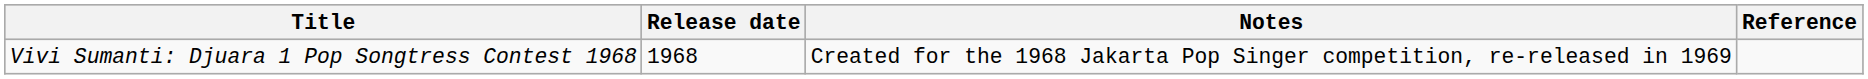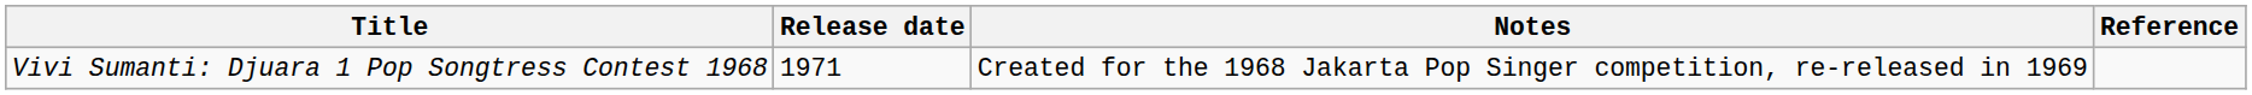 <table class="wikitable">
 <tr>
 <th>Title</th>
 <th>Release date</th>
 <th>Notes</th>
 <th>Reference</th>
 </tr>
 <tr>
 <td><em>Vivi Sumanti: Djuara 1 Pop Songtress Contest 1968</em></td>
-<td>1968</td>
+<td>1971</td>
 <td>Created for the 1968 Jakarta Pop Singer competition, re-released in 1969</td>
 <td></td>
 </tr>
 </table>
